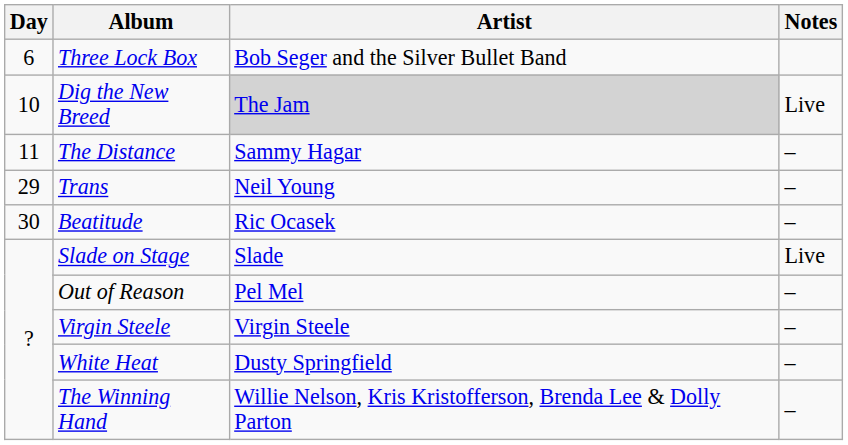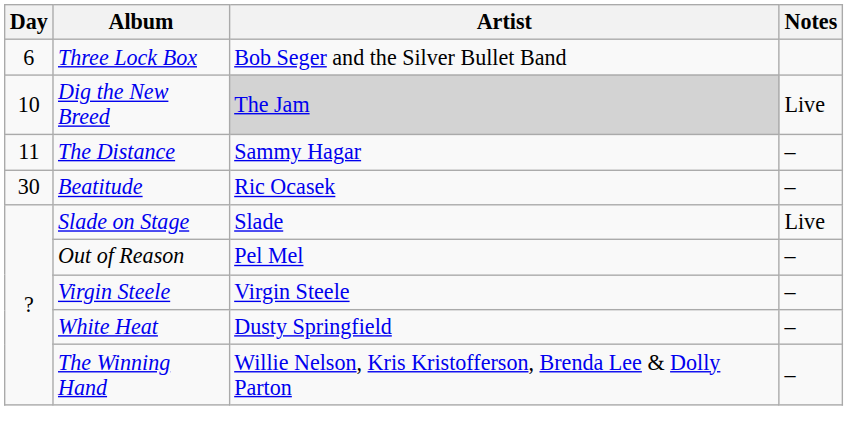 <table class="wikitable">
 <tr>
 <th>Day</th>
 <th>Album</th>
 <th>Artist</th>
 <th>Notes</th>
 </tr>
 <tr>
 <td align="center" rowspan="1">6</td>
 <td><em><a href='#'>Three Lock Box</a></em></td>
 <td><a href='#'>Bob Seger</a> and the Silver Bullet Band</td>
 <td></td>
 </tr>
 <tr>
 <td align="center" rowspan="1">10</td>
 <td><em><a href='#'>Dig the New Breed</a></em></td>
 <td style="background: lightgrey;"><a href='#'>The Jam</a></td>
 <td>Live</td>
 </tr>
 <tr>
 <td align="center" rowspan="1">11</td>
 <td><em><a href='#'>The Distance</a></em></td>
 <td><a href='#'>Sammy Hagar</a></td>
-<td>–</td>
-</tr>
-<tr>
-<td align="center" rowspan="1">29</td>
-<td><em><a href='#'>Trans</a></em></td>
-<td><a href='#'>Neil Young</a></td>
 <td>–</td>
 </tr>
 <tr>
 <td align="center" rowspan="1">30</td>
 <td><em><a href='#'>Beatitude</a></em></td>
 <td><a href='#'>Ric Ocasek</a></td>
 <td>–</td>
 </tr>
 <tr>
 <td align="center" rowspan="5">?</td>
 <td><em><a href='#'>Slade on Stage</a></em></td>
 <td><a href='#'>Slade</a></td>
 <td>Live</td>
 </tr>
 <tr>
 <td><em>Out of Reason</em></td>
 <td><a href='#'>Pel Mel</a></td>
 <td>–</td>
 </tr>
 <tr>
 <td><em><a href='#'>Virgin Steele</a></em></td>
 <td><a href='#'>Virgin Steele</a></td>
 <td>–</td>
 </tr>
 <tr>
 <td><em><a href='#'>White Heat</a></em></td>
 <td><a href='#'>Dusty Springfield</a></td>
 <td>–</td>
 </tr>
 <tr>
 <td><em><a href='#'>The Winning Hand</a></em></td>
 <td><a href='#'>Willie Nelson</a>, <a href='#'>Kris Kristofferson</a>, <a href='#'>Brenda Lee</a> & <a href='#'>Dolly Parton</a></td>
 <td>–</td>
 </tr>
 </table>
